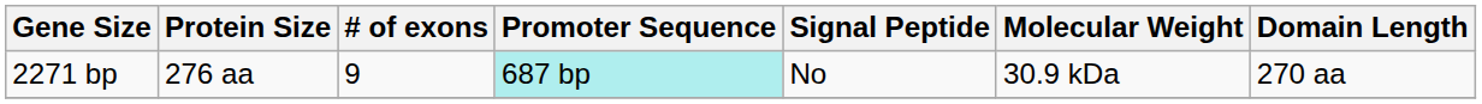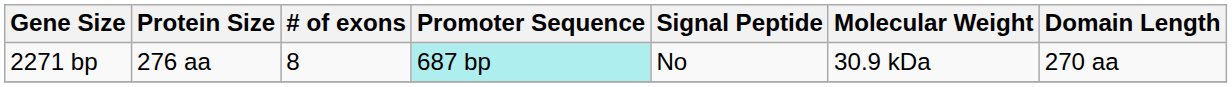 <table class="wikitable">
 <tr>
 <th>Gene Size</th>
 <th>Protein Size</th>
 <th># of exons</th>
 <th>Promoter Sequence</th>
 <th>Signal Peptide</th>
 <th>Molecular Weight</th>
 <th>Domain Length</th>
 </tr>
 <tr>
 <td>2271 bp</td>
 <td>276 aa</td>
-<td>9</td>
+<td>8</td>
 <td style="background: paleturquoise;">687 bp</td>
 <td>No</td>
 <td>30.9 kDa</td>
 <td>270 aa</td>
 </tr>
 <tr>
 </tr>
 </table>
